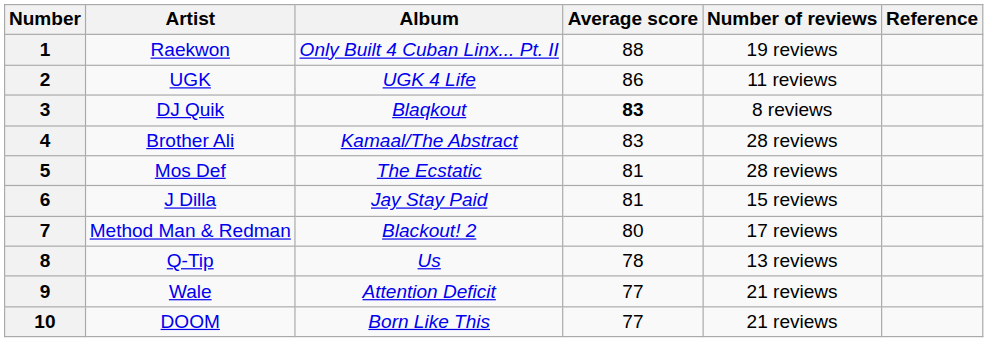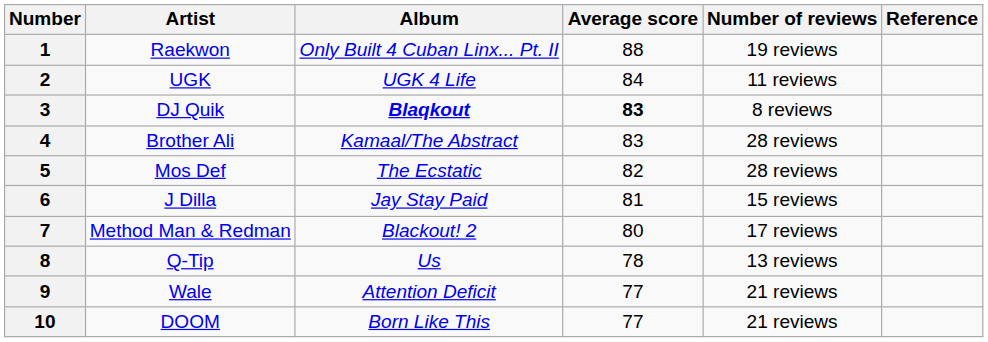 <table class="wikitable" style="text-align:center;">
 <tr>
 <th scope="col">Number</th>
 <th scope="col">Artist</th>
 <th scope="col">Album</th>
 <th scope="col">Average score</th>
 <th scope="col">Number of reviews</th>
 <th scope="col">Reference</th>
 </tr>
 <tr>
 <th scope="row">1</th>
 <td><a href='#'>Raekwon</a></td>
 <td><em><a href='#'>Only Built 4 Cuban Linx... Pt. II</a></em></td>
 <td>88</td>
 <td>19 reviews</td>
 <td></td>
 </tr>
 <tr>
 <th scope="row">2</th>
 <td><a href='#'>UGK</a></td>
 <td><em><a href='#'>UGK 4 Life</a></em></td>
-<td>86</td>
+<td>84</td>
 <td>11 reviews</td>
 <td></td>
 </tr>
 <tr>
 <th scope="row">3</th>
 <td><a href='#'>DJ Quik</a></td>
-<td><em><a href='#'>Blaqkout</a></em></td>
+<td><strong><em><a href='#'>Blaqkout</a></em></strong></td>
 <td><strong>83</strong></td>
 <td>8 reviews</td>
 <td></td>
 </tr>
 <tr>
 <th scope="row">4</th>
 <td><a href='#'>Brother Ali</a></td>
 <td><em><a href='#'>Kamaal/The Abstract</a></em></td>
 <td>83</td>
 <td>28 reviews</td>
 <td></td>
 </tr>
 <tr>
 <th scope="row">5</th>
 <td><a href='#'>Mos Def</a></td>
 <td><em><a href='#'>The Ecstatic</a></em></td>
-<td>81</td>
+<td>82</td>
 <td>28 reviews</td>
 <td></td>
 </tr>
 <tr>
 <th scope="row">6</th>
 <td><a href='#'>J Dilla</a></td>
 <td><em><a href='#'>Jay Stay Paid</a></em></td>
 <td>81</td>
 <td>15 reviews</td>
 <td></td>
 </tr>
 <tr>
 <th scope="row">7</th>
 <td><a href='#'>Method Man & Redman</a></td>
 <td><em><a href='#'>Blackout! 2</a></em></td>
 <td>80</td>
 <td>17 reviews</td>
 <td></td>
 </tr>
 <tr>
 <th scope="row">8</th>
 <td><a href='#'>Q-Tip</a></td>
 <td><em><a href='#'>Us</a></em></td>
 <td>78</td>
 <td>13 reviews</td>
 <td></td>
 </tr>
 <tr>
 <th scope="row">9</th>
 <td><a href='#'>Wale</a></td>
 <td><em><a href='#'>Attention Deficit</a></em></td>
 <td>77</td>
 <td>21 reviews</td>
 <td></td>
 </tr>
 <tr>
 <th scope="row">10</th>
 <td><a href='#'>DOOM</a></td>
 <td><em><a href='#'>Born Like This</a></em></td>
 <td>77</td>
 <td>21 reviews</td>
 <td></td>
 </tr>
 </table>
